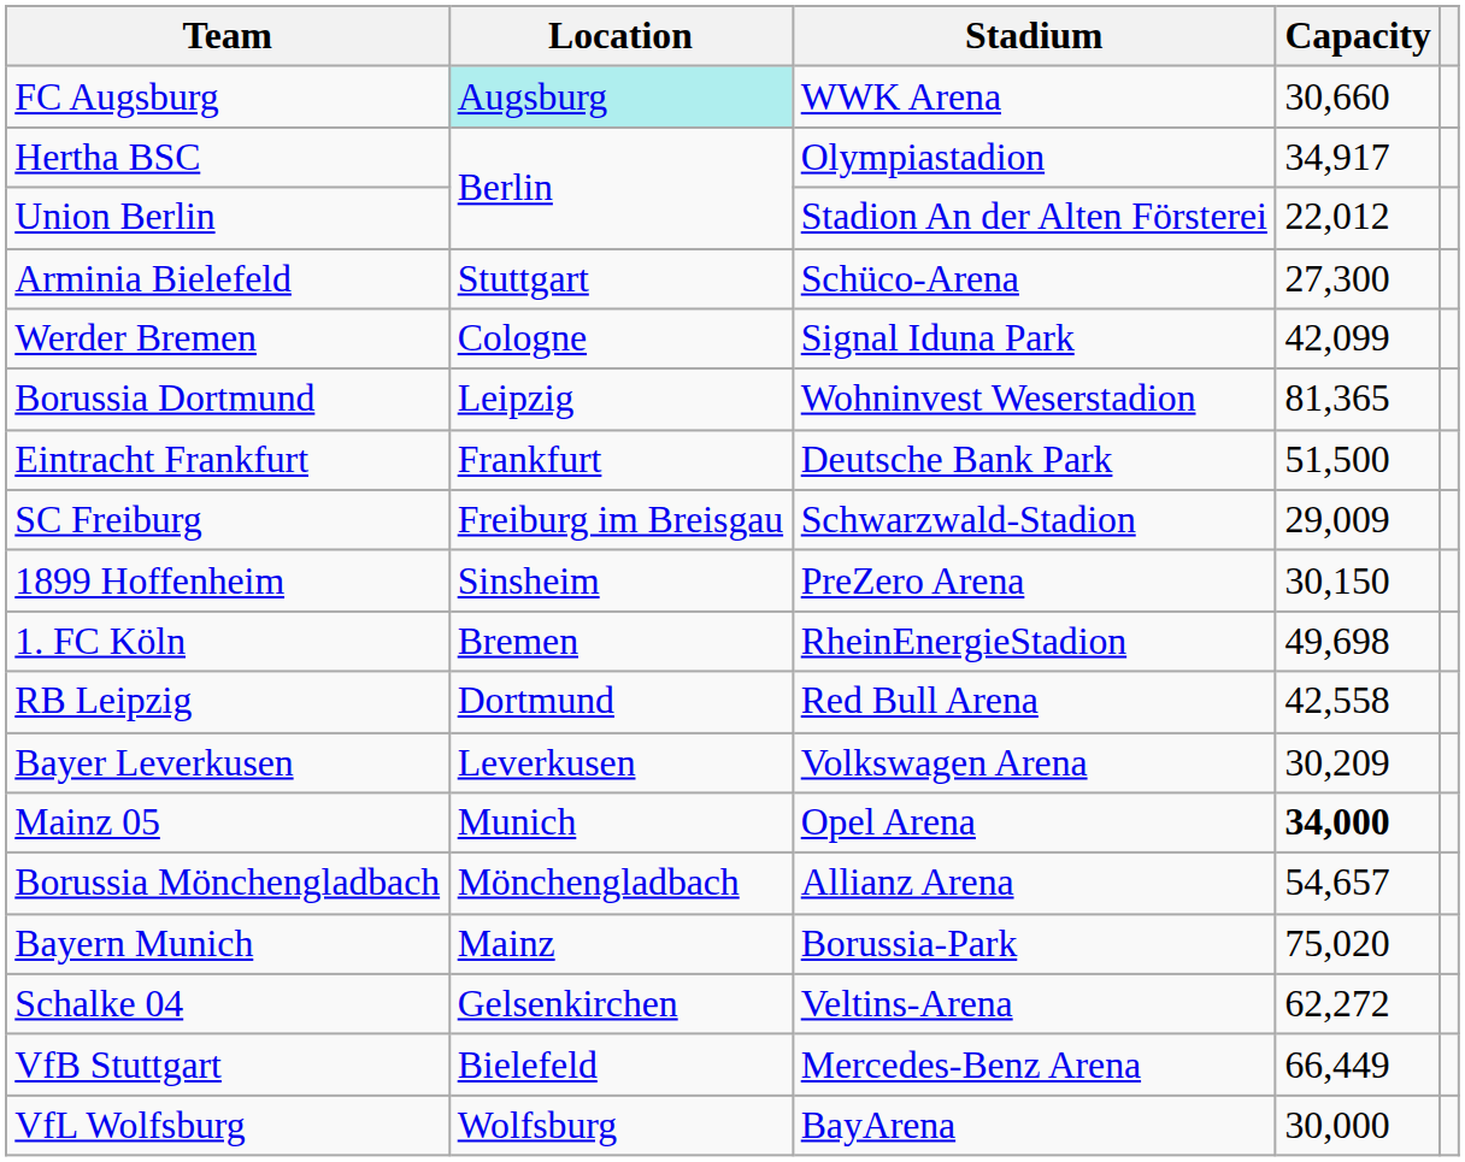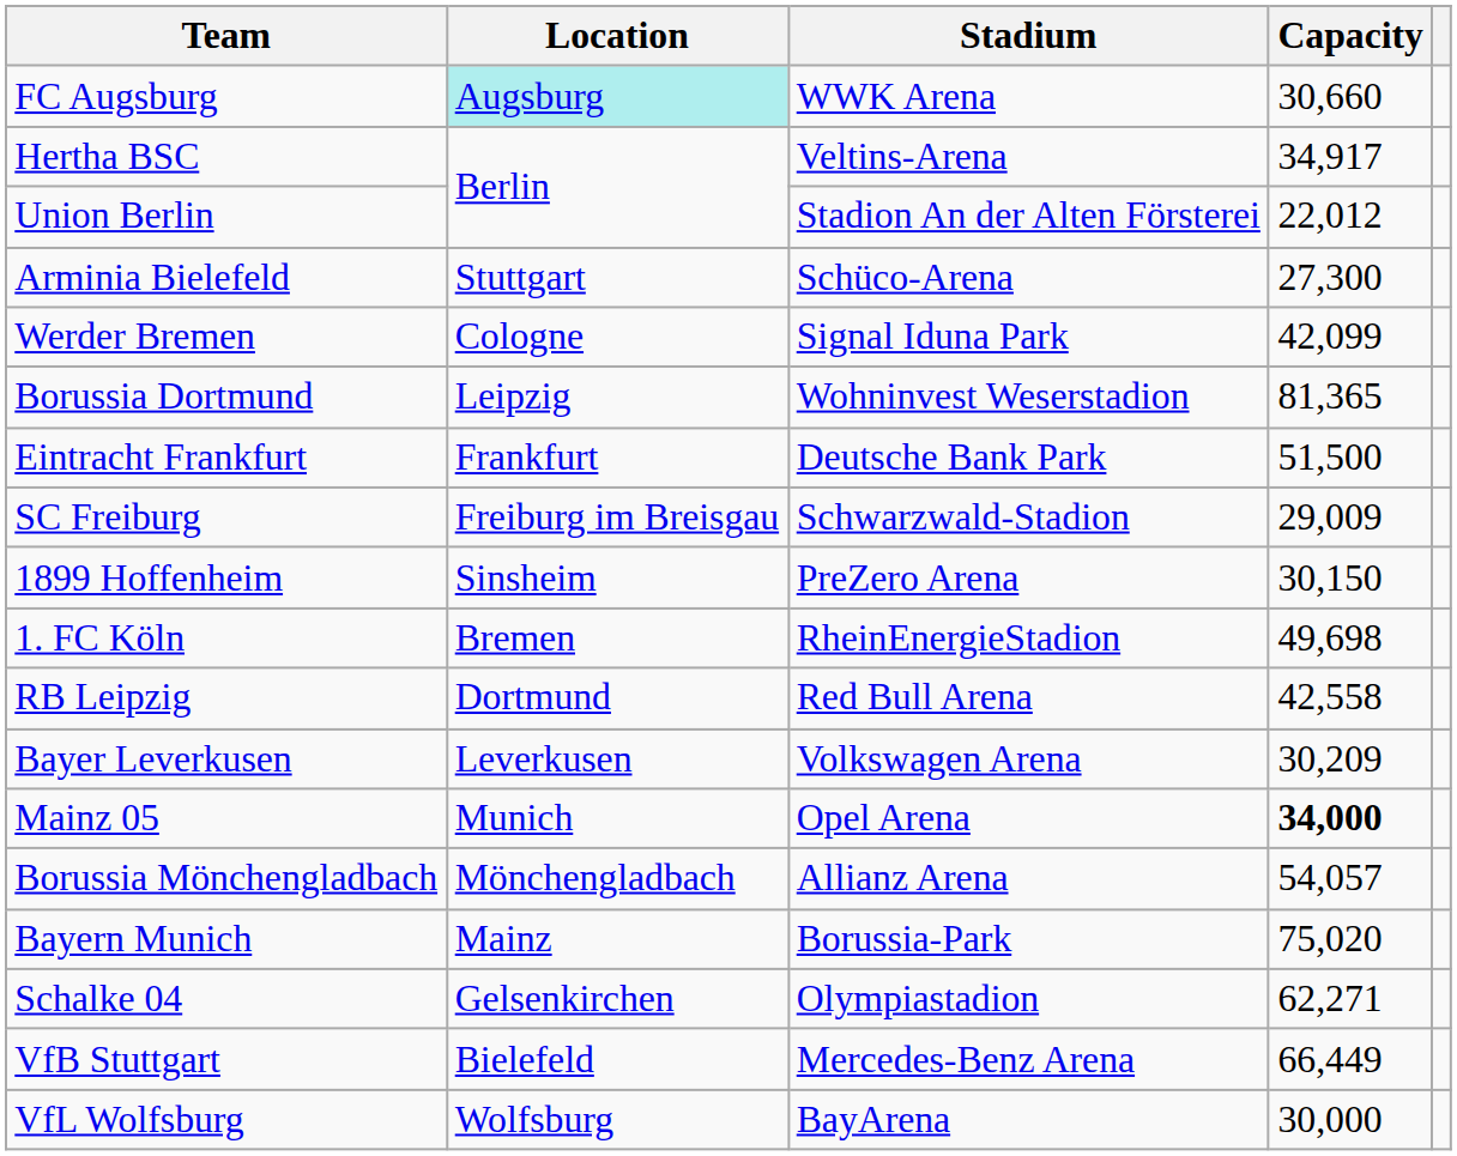 <table class="wikitable sortable" style="text-align:left;">
 <tr>
 <th>Team</th>
 <th>Location</th>
 <th>Stadium</th>
 <th>Capacity</th>
 <th class="unsortable"></th>
 </tr>
 <tr>
 <td data-sort-value="Augsburg"><a href='#'>FC Augsburg</a></td>
 <td style="background: paleturquoise;"><a href='#'>Augsburg</a></td>
 <td><a href='#'>WWK Arena</a></td>
 <td>30,660</td>
 <td style="text-align:center"></td>
 </tr>
 <tr>
 <td data-sort-value="Berlin, Hertha"><a href='#'>Hertha BSC</a></td>
 <td rowspan="2"><a href='#'>Berlin</a></td>
-<td><a href='#'>Olympiastadion</a></td>
+<td><a href='#'>Veltins-Arena</a></td>
 <td>34,917</td>
 <td style="text-align:center"></td>
 </tr>
 <tr>
 <td data-sort-value="Berlin, Union"><a href='#'>Union Berlin</a></td>
 <td><a href='#'>Stadion An der Alten Försterei</a></td>
 <td>22,012</td>
 <td style="text-align:center"></td>
 </tr>
 <tr>
 <td data-sort-value="Bielefeld"><a href='#'>Arminia Bielefeld</a></td>
 <td><a href='#'>Stuttgart</a></td>
 <td><a href='#'>Schüco-Arena</a></td>
 <td>27,300</td>
 <td style="text-align:center"></td>
 </tr>
 <tr>
 <td data-sort-value="Bremen"><a href='#'>Werder Bremen</a></td>
 <td><a href='#'>Cologne</a></td>
 <td><a href='#'>Signal Iduna Park</a></td>
 <td>42,099</td>
 <td style="text-align:center"></td>
 </tr>
 <tr>
 <td data-sort-value="Dortmund"><a href='#'>Borussia Dortmund</a></td>
 <td><a href='#'>Leipzig</a></td>
 <td><a href='#'>Wohninvest Weserstadion</a></td>
 <td>81,365</td>
 <td style="text-align:center"></td>
 </tr>
 <tr>
 <td data-sort-value="Frankfurt"><a href='#'>Eintracht Frankfurt</a></td>
 <td><a href='#'>Frankfurt</a></td>
 <td><a href='#'>Deutsche Bank Park</a></td>
 <td>51,500</td>
 <td style="text-align:center"></td>
 </tr>
 <tr>
 <td data-sort-value="Freiburg"><a href='#'>SC Freiburg</a></td>
 <td><a href='#'>Freiburg im Breisgau</a></td>
 <td><a href='#'>Schwarzwald-Stadion</a></td>
 <td>29,009</td>
 <td style="text-align:center"></td>
 </tr>
 <tr>
 <td data-sort-value="Hoffenheim"><a href='#'>1899 Hoffenheim</a></td>
 <td><a href='#'>Sinsheim</a></td>
 <td><a href='#'>PreZero Arena</a></td>
 <td>30,150</td>
 <td style="text-align:center"></td>
 </tr>
 <tr>
 <td data-sort-value="Koln"><a href='#'>1. FC Köln</a></td>
 <td><a href='#'>Bremen</a></td>
 <td><a href='#'>RheinEnergieStadion</a></td>
 <td>49,698</td>
 <td style="text-align:center"></td>
 </tr>
 <tr>
 <td data-sort-value="Leipzig"><a href='#'>RB Leipzig</a></td>
 <td><a href='#'>Dortmund</a></td>
 <td><a href='#'>Red Bull Arena</a></td>
 <td>42,558</td>
 <td style="text-align:center"></td>
 </tr>
 <tr>
 <td data-sort-value="Leverkusen"><a href='#'>Bayer Leverkusen</a></td>
 <td><a href='#'>Leverkusen</a></td>
 <td><a href='#'>Volkswagen Arena</a></td>
 <td>30,209</td>
 <td style="text-align:center"></td>
 </tr>
 <tr>
 <td data-sort-value="Mainz"><a href='#'>Mainz 05</a></td>
 <td><a href='#'>Munich</a></td>
 <td><a href='#'>Opel Arena</a></td>
 <td><strong>34,000</strong></td>
 <td style="text-align:center"></td>
 </tr>
 <tr>
 <td data-sort-value="Monchengladbach"><a href='#'>Borussia Mönchengladbach</a></td>
 <td><a href='#'>Mönchengladbach</a></td>
 <td><a href='#'>Allianz Arena</a></td>
-<td>54,657</td>
+<td>54,057</td>
 <td style="text-align:center"></td>
 </tr>
 <tr>
 <td data-sort-value="Munich"><a href='#'>Bayern Munich</a></td>
 <td><a href='#'>Mainz</a></td>
 <td><a href='#'>Borussia-Park</a></td>
 <td>75,020</td>
 <td style="text-align:center"></td>
 </tr>
 <tr>
 <td data-sort-value="Schalke"><a href='#'>Schalke 04</a></td>
 <td><a href='#'>Gelsenkirchen</a></td>
-<td><a href='#'>Veltins-Arena</a></td>
-<td>62,272</td>
+<td><a href='#'>Olympiastadion</a></td>
+<td>62,271</td>
 <td style="text-align:center"></td>
 </tr>
 <tr>
 <td data-sort-value="Stuttgart"><a href='#'>VfB Stuttgart</a></td>
 <td><a href='#'>Bielefeld</a></td>
 <td><a href='#'>Mercedes-Benz Arena</a></td>
 <td>66,449</td>
 <td style="text-align:center"></td>
 </tr>
 <tr>
 <td data-sort-value="Wolfsburg"><a href='#'>VfL Wolfsburg</a></td>
 <td><a href='#'>Wolfsburg</a></td>
 <td><a href='#'>BayArena</a></td>
 <td>30,000</td>
 <td style="text-align:center"></td>
 </tr>
 </table>
